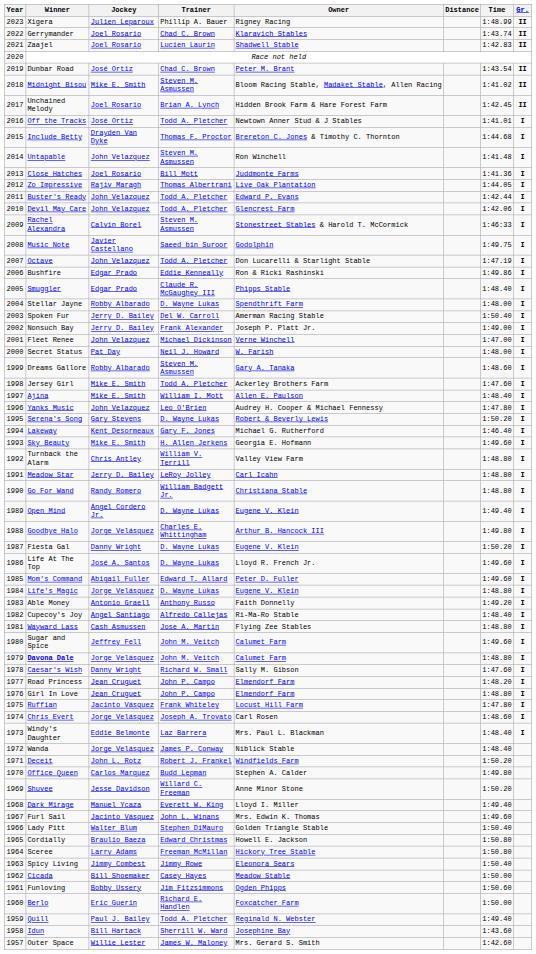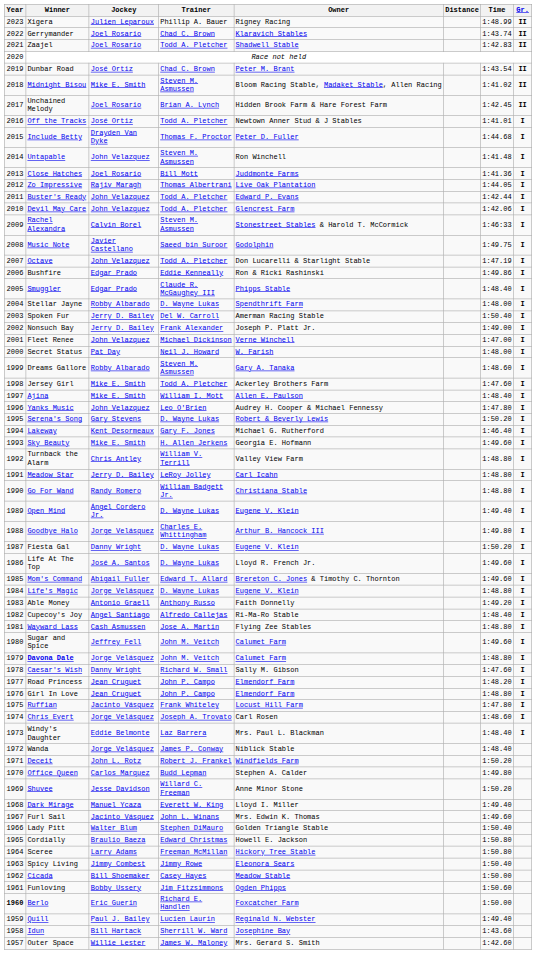 <table class="wikitable sortable" style="font-size:90%">
 <tr>
 <th style="width:30px">Year</th>
 <th style="width:100px">Winner</th>
 <th style="width:110px">Jockey</th>
 <th style="width:120px">Trainer</th>
 <th>Owner</th>
 <th style="width:25px">Distance</th>
 <th style="width:25px">Time</th>
 <th style="width:25px"><a href='#'>Gr.</a></th>
 </tr>
 <tr>
 <td align="center">2023</td>
 <td>Xigera</td>
 <td><a href='#'>Julien Leparoux</a></td>
 <td>Phillip A. Bauer</td>
 <td>Rigney Racing</td>
 <td align="center"></td>
 <td align="center">1:48.99</td>
 <td align="center"><strong>II</strong></td>
 </tr>
 <tr>
 <td align="center">2022</td>
 <td>Gerrymander</td>
 <td><a href='#'>Joel Rosario</a></td>
 <td><a href='#'>Chad C. Brown</a></td>
 <td><a href='#'>Klaravich Stables</a></td>
 <td align="center"></td>
 <td align="center">1:43.74</td>
 <td align="center"><strong>II</strong></td>
 </tr>
 <tr>
 <td align="center">2021</td>
 <td>Zaajel</td>
 <td><a href='#'>Joel Rosario</a></td>
-<td><a href='#'>Lucien Laurin</a></td>
+<td><a href='#'>Todd A. Pletcher</a></td>
 <td><a href='#'>Shadwell Stable</a></td>
 <td align="center"></td>
 <td align="center">1:42.83</td>
 <td align="center"><strong>II</strong></td>
 </tr>
 <tr style="background-color:white">
 <td align="center">2020</td>
 <td colspan="8" align="center"><em>Race not held</em></td>
 </tr>
 <tr>
 <td align="center">2019</td>
 <td>Dunbar Road</td>
 <td><a href='#'>José Ortiz</a></td>
 <td><a href='#'>Chad C. Brown</a></td>
 <td><a href='#'>Peter M. Brant</a></td>
 <td align="center"></td>
 <td align="center">1:43.54</td>
 <td align="center"><strong>II</strong></td>
 </tr>
 <tr>
 <td align="center">2018</td>
 <td><a href='#'>Midnight Bisou</a></td>
 <td><a href='#'>Mike E. Smith</a></td>
 <td><a href='#'>Steven M. Asmussen</a></td>
 <td>Bloom Racing Stable, <a href='#'>Madaket Stable</a>, Allen Racing</td>
 <td align="center"></td>
 <td align="center">1:41.02</td>
 <td align="center"><strong>II</strong></td>
 </tr>
 <tr>
 <td align="center">2017</td>
 <td>Unchained Melody</td>
 <td><a href='#'>Joel Rosario</a></td>
 <td><a href='#'>Brian A. Lynch</a></td>
 <td>Hidden Brook Farm & Hare Forest Farm</td>
 <td align="center"></td>
 <td align="center">1:42.45</td>
 <td align="center"><strong>II</strong></td>
 </tr>
 <tr>
 <td align="center">2016</td>
 <td><a href='#'>Off the Tracks</a></td>
 <td><a href='#'>José Ortiz</a></td>
 <td><a href='#'>Todd A. Pletcher</a></td>
 <td>Newtown Anner Stud & J Stables</td>
 <td align="center"></td>
 <td align="center">1:41.01</td>
 <td align="center"><strong>I</strong></td>
 </tr>
 <tr>
 <td align="center">2015</td>
 <td><a href='#'>Include Betty</a></td>
 <td><a href='#'>Drayden Van Dyke</a></td>
 <td><a href='#'>Thomas F. Proctor</a></td>
-<td><a href='#'>Brereton C. Jones</a> & Timothy C. Thornton</td>
+<td><a href='#'>Peter D. Fuller</a></td>
 <td align="center"></td>
 <td align="center">1:44.68</td>
 <td align="center"><strong>I</strong></td>
 </tr>
 <tr>
 <td align="center">2014</td>
 <td><a href='#'>Untapable</a></td>
 <td><a href='#'>John Velazquez</a></td>
 <td><a href='#'>Steven M. Asmussen</a></td>
 <td>Ron Winchell</td>
 <td align="center"></td>
 <td align="center">1:41.48</td>
 <td align="center"><strong>I</strong></td>
 </tr>
 <tr>
 <td align="center">2013</td>
 <td><a href='#'>Close Hatches</a></td>
 <td><a href='#'>Joel Rosario</a></td>
 <td><a href='#'>Bill Mott</a></td>
 <td><a href='#'>Juddmonte Farms</a></td>
 <td align="center"></td>
 <td align="center">1:41.36</td>
 <td align="center"><strong>I</strong></td>
 </tr>
 <tr>
 <td align="center">2012</td>
 <td><a href='#'>Zo Impressive</a></td>
 <td><a href='#'>Rajiv Maragh</a></td>
 <td><a href='#'>Thomas Albertrani</a></td>
 <td><a href='#'>Live Oak Plantation</a></td>
 <td align="center"></td>
 <td align="center">1:44.05</td>
 <td align="center"><strong>I</strong></td>
 </tr>
 <tr>
 <td align="center">2011</td>
 <td><a href='#'>Buster's Ready</a></td>
 <td><a href='#'>John Velazquez</a></td>
 <td><a href='#'>Todd A. Pletcher</a></td>
 <td><a href='#'>Edward P. Evans</a></td>
 <td align="center"></td>
 <td align="center">1:42.44</td>
 <td align="center"><strong>I</strong></td>
 </tr>
 <tr>
 <td align="center">2010</td>
 <td><a href='#'>Devil May Care</a></td>
 <td><a href='#'>John Velazquez</a></td>
 <td><a href='#'>Todd A. Pletcher</a></td>
 <td><a href='#'>Glencrest Farm</a></td>
 <td align="center"></td>
 <td align="center">1:42.06</td>
 <td align="center"><strong>I</strong></td>
 </tr>
 <tr>
 <td align="center">2009</td>
 <td><a href='#'>Rachel Alexandra</a></td>
 <td><a href='#'>Calvin Borel</a></td>
 <td><a href='#'>Steven M. Asmussen</a></td>
 <td><a href='#'>Stonestreet Stables</a> & Harold T. McCormick</td>
 <td align="center"></td>
 <td align="center">1:46:33</td>
 <td align="center"><strong>I</strong></td>
 </tr>
 <tr>
 <td align="center">2008</td>
 <td><a href='#'>Music Note</a></td>
 <td><a href='#'>Javier Castellano</a></td>
 <td><a href='#'>Saeed bin Suroor</a></td>
 <td><a href='#'>Godolphin</a></td>
 <td align="center"></td>
 <td align="center">1:49.75</td>
 <td align="center"><strong>I</strong></td>
 </tr>
 <tr>
 <td align="center">2007</td>
 <td><a href='#'>Octave</a></td>
 <td><a href='#'>John Velazquez</a></td>
 <td><a href='#'>Todd A. Pletcher</a></td>
 <td>Don Lucarelli & Starlight Stable</td>
 <td align="center"></td>
 <td align="center">1:47.19</td>
 <td align="center"><strong>I</strong></td>
 </tr>
 <tr>
 <td align="center">2006</td>
 <td>Bushfire</td>
 <td><a href='#'>Edgar Prado</a></td>
 <td><a href='#'>Eddie Kenneally</a></td>
 <td>Ron & Ricki Rashinski</td>
 <td align="center"></td>
 <td align="center">1:49.86</td>
 <td align="center"><strong>I</strong></td>
 </tr>
 <tr>
 <td align="center">2005</td>
 <td><a href='#'>Smuggler</a></td>
 <td><a href='#'>Edgar Prado</a></td>
 <td><a href='#'>Claude R. McGaughey III</a></td>
 <td><a href='#'>Phipps Stable</a></td>
 <td align="center"></td>
 <td align="center">1:48.40</td>
 <td align="center"><strong>I</strong></td>
 </tr>
 <tr>
 <td align="center">2004</td>
 <td>Stellar Jayne</td>
 <td><a href='#'>Robby Albarado</a></td>
 <td><a href='#'>D. Wayne Lukas</a></td>
 <td><a href='#'>Spendthrift Farm</a></td>
 <td align="center"></td>
 <td align="center">1:48.00</td>
 <td align="center"><strong>I</strong></td>
 </tr>
 <tr>
 <td align="center">2003</td>
 <td>Spoken Fur</td>
 <td><a href='#'>Jerry D. Bailey</a></td>
 <td><a href='#'>Del W. Carroll</a></td>
 <td>Amerman Racing Stable</td>
 <td align="center"></td>
 <td align="center">1:50.40</td>
 <td align="center"><strong>I</strong></td>
 </tr>
 <tr>
 <td align="center">2002</td>
 <td>Nonsuch Bay</td>
 <td><a href='#'>Jerry D. Bailey</a></td>
 <td><a href='#'>Frank Alexander</a></td>
 <td>Joseph P. Platt Jr.</td>
 <td align="center"></td>
 <td align="center">1:49.00</td>
 <td align="center"><strong>I</strong></td>
 </tr>
 <tr>
 <td align="center">2001</td>
 <td>Fleet Renee</td>
 <td><a href='#'>John Velazquez</a></td>
 <td><a href='#'>Michael Dickinson</a></td>
 <td><a href='#'>Verne Winchell</a></td>
 <td align="center"></td>
 <td align="center">1:47.00</td>
 <td align="center"><strong>I</strong></td>
 </tr>
 <tr>
 <td align="center">2000</td>
 <td>Secret Status</td>
 <td><a href='#'>Pat Day</a></td>
 <td><a href='#'>Neil J. Howard</a></td>
 <td><a href='#'>W. Farish</a></td>
 <td align="center"></td>
 <td align="center">1:48.00</td>
 <td align="center"><strong>I</strong></td>
 </tr>
 <tr>
 <td align="center">1999</td>
 <td>Dreams Gallore</td>
 <td><a href='#'>Robby Albarado</a></td>
 <td><a href='#'>Steven M. Asmussen</a></td>
 <td><a href='#'>Gary A. Tanaka</a></td>
 <td align="center"></td>
 <td align="center">1:48.60</td>
 <td align="center"><strong>I</strong></td>
 </tr>
 <tr>
 <td align="center">1998</td>
 <td>Jersey Girl</td>
 <td><a href='#'>Mike E. Smith</a></td>
 <td><a href='#'>Todd A. Pletcher</a></td>
 <td>Ackerley Brothers Farm</td>
 <td align="center"></td>
 <td align="center">1:47.60</td>
 <td align="center"><strong>I</strong></td>
 </tr>
 <tr>
 <td align="center">1997</td>
 <td><a href='#'>Ajina</a></td>
 <td><a href='#'>Mike E. Smith</a></td>
 <td><a href='#'>William I. Mott</a></td>
 <td><a href='#'>Allen E. Paulson</a></td>
 <td align="center"></td>
 <td align="center">1:48.40</td>
 <td align="center"><strong>I</strong></td>
 </tr>
 <tr>
 <td align="center">1996</td>
 <td><a href='#'>Yanks Music</a></td>
 <td><a href='#'>John Velazquez</a></td>
 <td><a href='#'>Leo O'Brien</a></td>
 <td>Audrey H. Cooper & Michael Fennessy</td>
 <td align="center"></td>
 <td align="center">1:47.80</td>
 <td align="center"><strong>I</strong></td>
 </tr>
 <tr>
 <td align="center">1995</td>
 <td><a href='#'>Serena's Song</a></td>
 <td><a href='#'>Gary Stevens</a></td>
 <td><a href='#'>D. Wayne Lukas</a></td>
 <td><a href='#'>Robert & Beverly Lewis</a></td>
 <td align="center"></td>
 <td align="center">1:50.20</td>
 <td align="center"><strong>I</strong></td>
 </tr>
 <tr>
 <td align="center">1994</td>
 <td><a href='#'>Lakeway</a></td>
 <td><a href='#'>Kent Desormeaux</a></td>
 <td><a href='#'>Gary F. Jones</a></td>
 <td>Michael G. Rutherford</td>
 <td align="center"></td>
 <td align="center">1:46.40</td>
 <td align="center"><strong>I</strong></td>
 </tr>
 <tr>
 <td align="center">1993</td>
 <td><a href='#'>Sky Beauty</a></td>
 <td><a href='#'>Mike E. Smith</a></td>
 <td><a href='#'>H. Allen Jerkens</a></td>
 <td>Georgia E. Hofmann</td>
 <td align="center"></td>
 <td align="center">1:49.60</td>
 <td align="center"><strong>I</strong></td>
 </tr>
 <tr>
 <td align="center">1992</td>
 <td>Turnback the Alarm</td>
 <td><a href='#'>Chris Antley</a></td>
 <td><a href='#'>William V. Terrill</a></td>
 <td>Valley View Farm</td>
 <td align="center"></td>
 <td align="center">1:48.80</td>
 <td align="center"><strong>I</strong></td>
 </tr>
 <tr>
 <td align="center">1991</td>
 <td><a href='#'>Meadow Star</a></td>
 <td><a href='#'>Jerry D. Bailey</a></td>
 <td><a href='#'>LeRoy Jolley</a></td>
 <td><a href='#'>Carl Icahn</a></td>
 <td align="center"></td>
 <td align="center">1:48.80</td>
 <td align="center"><strong>I</strong></td>
 </tr>
 <tr>
 <td align="center">1990</td>
 <td><a href='#'>Go For Wand</a></td>
 <td><a href='#'>Randy Romero</a></td>
 <td><a href='#'>William Badgett Jr.</a></td>
 <td><a href='#'>Christiana Stable</a></td>
 <td align="center"></td>
 <td align="center">1:48.80</td>
 <td align="center"><strong>I</strong></td>
 </tr>
 <tr>
 <td align="center">1989</td>
 <td><a href='#'>Open Mind</a></td>
 <td><a href='#'>Ángel Cordero Jr.</a></td>
 <td><a href='#'>D. Wayne Lukas</a></td>
 <td><a href='#'>Eugene V. Klein</a></td>
 <td align="center"></td>
 <td align="center">1:49.40</td>
 <td align="center"><strong>I</strong></td>
 </tr>
 <tr>
 <td align="center">1988</td>
 <td><a href='#'>Goodbye Halo</a></td>
 <td><a href='#'>Jorge Velásquez</a></td>
 <td><a href='#'>Charles E. Whittingham</a></td>
 <td><a href='#'>Arthur B. Hancock III</a></td>
 <td align="center"></td>
 <td align="center">1:49.80</td>
 <td align="center"><strong>I</strong></td>
 </tr>
 <tr>
 <td align="center">1987</td>
 <td>Fiesta Gal</td>
 <td><a href='#'>Danny Wright</a></td>
 <td><a href='#'>D. Wayne Lukas</a></td>
 <td><a href='#'>Eugene V. Klein</a></td>
 <td align="center"></td>
 <td align="center">1:50.20</td>
 <td align="center"><strong>I</strong></td>
 </tr>
 <tr>
 <td align="center">1986</td>
 <td>Life At The Top</td>
 <td><a href='#'>José A. Santos</a></td>
 <td><a href='#'>D. Wayne Lukas</a></td>
 <td>Lloyd R. French Jr.</td>
 <td align="center"></td>
 <td align="center">1:49.60</td>
 <td align="center"><strong>I</strong></td>
 </tr>
 <tr>
 <td align="center">1985</td>
 <td><a href='#'>Mom's Command</a></td>
 <td><a href='#'>Abigail Fuller</a></td>
 <td><a href='#'>Edward T. Allard</a></td>
-<td><a href='#'>Peter D. Fuller</a></td>
+<td><a href='#'>Brereton C. Jones</a> & Timothy C. Thornton</td>
 <td align="center"></td>
 <td align="center">1:49.60</td>
 <td align="center"><strong>I</strong></td>
 </tr>
 <tr>
 <td align="center">1984</td>
 <td><a href='#'>Life's Magic</a></td>
 <td><a href='#'>Jorge Velásquez</a></td>
 <td><a href='#'>D. Wayne Lukas</a></td>
 <td><a href='#'>Eugene V. Klein</a></td>
 <td align="center"></td>
 <td align="center">1:48.80</td>
 <td align="center"><strong>I</strong></td>
 </tr>
 <tr>
 <td align="center">1983</td>
 <td>Able Money</td>
 <td><a href='#'>Antonio Graell</a></td>
 <td><a href='#'>Anthony Russo</a></td>
 <td>Faith Donnelly</td>
 <td align="center"></td>
 <td align="center">1:49.20</td>
 <td align="center"><strong>I</strong></td>
 </tr>
 <tr>
 <td align="center">1982</td>
 <td>Cupecoy's Joy</td>
 <td><a href='#'>Angel Santiago</a></td>
 <td><a href='#'>Alfredo Callejas</a></td>
 <td>Ri-Ma-Ro Stable</td>
 <td align="center"></td>
 <td align="center">1:48.40</td>
 <td align="center"><strong>I</strong></td>
 </tr>
 <tr>
 <td align="center">1981</td>
 <td><a href='#'>Wayward Lass</a></td>
 <td><a href='#'>Cash Asmussen</a></td>
 <td><a href='#'>Jose A. Martin</a></td>
 <td>Flying Zee Stables</td>
 <td align="center"></td>
 <td align="center">1:48.80</td>
 <td align="center"><strong>I</strong></td>
 </tr>
 <tr>
 <td align="center">1980</td>
 <td>Sugar and Spice</td>
 <td><a href='#'>Jeffrey Fell</a></td>
 <td><a href='#'>John M. Veitch</a></td>
 <td><a href='#'>Calumet Farm</a></td>
 <td align="center"></td>
 <td align="center">1:49.60</td>
 <td align="center"><strong>I</strong></td>
 </tr>
 <tr>
 <td align="center">1979</td>
 <td><strong><a href='#'>Davona Dale</a></strong></td>
 <td><a href='#'>Jorge Velásquez</a></td>
 <td><a href='#'>John M. Veitch</a></td>
 <td><a href='#'>Calumet Farm</a></td>
 <td align="center"></td>
 <td align="center">1:48.80</td>
 <td align="center"><strong>I</strong></td>
 </tr>
 <tr>
 <td align="center">1978</td>
 <td><a href='#'>Caesar's Wish</a></td>
 <td><a href='#'>Danny Wright</a></td>
 <td><a href='#'>Richard W. Small</a></td>
 <td>Sally M. Gibson</td>
 <td align="center"></td>
 <td align="center">1:47.60</td>
 <td align="center"><strong>I</strong></td>
 </tr>
 <tr>
 <td align="center">1977</td>
 <td>Road Princess</td>
 <td><a href='#'>Jean Cruguet</a></td>
 <td><a href='#'>John P. Campo</a></td>
 <td><a href='#'>Elmendorf Farm</a></td>
 <td align="center"></td>
 <td align="center">1:48.20</td>
 <td align="center"><strong>I</strong></td>
 </tr>
 <tr>
 <td align="center">1976</td>
 <td>Girl In Love</td>
 <td><a href='#'>Jean Cruguet</a></td>
 <td><a href='#'>John P. Campo</a></td>
 <td><a href='#'>Elmendorf Farm</a></td>
 <td align="center"></td>
 <td align="center">1:48.80</td>
 <td align="center"><strong>I</strong></td>
 </tr>
 <tr>
 <td align="center">1975</td>
 <td><a href='#'>Ruffian</a></td>
 <td><a href='#'>Jacinto Vásquez</a></td>
 <td><a href='#'>Frank Whiteley</a></td>
 <td><a href='#'>Locust Hill Farm</a></td>
 <td align="center"></td>
 <td align="center">1:47.80</td>
 <td align="center"><strong>I</strong></td>
 </tr>
 <tr>
 <td align="center">1974</td>
 <td><a href='#'>Chris Evert</a></td>
 <td><a href='#'>Jorge Velásquez</a></td>
 <td><a href='#'>Joseph A. Trovato</a></td>
 <td>Carl Rosen</td>
 <td align="center"></td>
 <td align="center">1:48.60</td>
 <td align="center"><strong>I</strong></td>
 </tr>
 <tr>
 <td align="center">1973</td>
 <td>Windy's Daughter</td>
 <td><a href='#'>Eddie Belmonte</a></td>
 <td><a href='#'>Laz Barrera</a></td>
 <td>Mrs. Paul L. Blackman</td>
 <td align="center"></td>
 <td align="center">1:48.40</td>
 <td align="center"><strong>I</strong></td>
 </tr>
 <tr>
 <td align="center">1972</td>
 <td>Wanda</td>
 <td><a href='#'>Jorge Velásquez</a></td>
 <td><a href='#'>James P. Conway</a></td>
 <td>Niblick Stable</td>
 <td align="center"></td>
 <td align="center">1:48.40</td>
 <td></td>
 </tr>
 <tr>
 <td align="center">1971</td>
 <td><a href='#'>Deceit</a></td>
 <td><a href='#'>John L. Rotz</a></td>
 <td><a href='#'>Robert J. Frankel</a></td>
 <td><a href='#'>Windfields Farm</a></td>
 <td align="center"></td>
 <td align="center">1:50.20</td>
 <td></td>
 </tr>
 <tr>
 <td align="center">1970</td>
 <td><a href='#'>Office Queen</a></td>
 <td><a href='#'>Carlos Marquez</a></td>
 <td><a href='#'>Budd Lepman</a></td>
 <td>Stephen A. Calder</td>
 <td align="center"></td>
 <td align="center">1:49.80</td>
 <td></td>
 </tr>
 <tr>
 <td align="center">1969</td>
 <td><a href='#'>Shuvee</a></td>
 <td><a href='#'>Jesse Davidson</a></td>
 <td><a href='#'>Willard C. Freeman</a></td>
 <td>Anne Minor Stone</td>
 <td align="center"></td>
 <td align="center">1:50.20</td>
 <td></td>
 </tr>
 <tr>
 <td align="center">1968</td>
 <td><a href='#'>Dark Mirage</a></td>
 <td><a href='#'>Manuel Ycaza</a></td>
 <td><a href='#'>Everett W. King</a></td>
 <td>Lloyd I. Miller</td>
 <td align="center"></td>
 <td align="center">1:49.40</td>
 <td></td>
 </tr>
 <tr>
 <td align="center">1967</td>
 <td>Furl Sail</td>
 <td><a href='#'>Jacinto Vásquez</a></td>
 <td><a href='#'>John L. Winans</a></td>
 <td>Mrs. Edwin K. Thomas</td>
 <td align="center"></td>
 <td align="center">1:49.60</td>
 <td></td>
 </tr>
 <tr>
 <td align="center">1966</td>
 <td>Lady Pitt</td>
 <td><a href='#'>Walter Blum</a></td>
 <td><a href='#'>Stephen DiMauro</a></td>
 <td>Golden Triangle Stable</td>
 <td align="center"></td>
 <td align="center">1:50.40</td>
 <td></td>
 </tr>
 <tr>
 <td align="center">1965</td>
 <td>Cordially</td>
 <td><a href='#'>Braulio Baeza</a></td>
 <td><a href='#'>Edward Christmas</a></td>
 <td>Howell E. Jackson</td>
 <td align="center"></td>
 <td align="center">1:50.80</td>
 <td></td>
 </tr>
 <tr>
 <td align="center">1964</td>
 <td>Sceree</td>
 <td><a href='#'>Larry Adams</a></td>
 <td><a href='#'>Freeman McMillan</a></td>
 <td><a href='#'>Hickory Tree Stable</a></td>
 <td align="center"></td>
 <td align="center">1:50.80</td>
 <td></td>
 </tr>
 <tr>
 <td align="center">1963</td>
 <td>Spicy Living</td>
 <td><a href='#'>Jimmy Combest</a></td>
 <td><a href='#'>Jimmy Rowe</a></td>
 <td><a href='#'>Eleonora Sears</a></td>
 <td align="center"></td>
 <td align="center">1:50.40</td>
 <td></td>
 </tr>
 <tr>
 <td align="center">1962</td>
 <td><a href='#'>Cicada</a></td>
 <td><a href='#'>Bill Shoemaker</a></td>
 <td><a href='#'>Casey Hayes</a></td>
 <td><a href='#'>Meadow Stable</a></td>
 <td align="center"></td>
 <td align="center">1:50.00</td>
 <td></td>
 </tr>
 <tr>
 <td align="center">1961</td>
 <td>Funloving</td>
 <td><a href='#'>Bobby Ussery</a></td>
 <td><a href='#'>Jim Fitzsimmons</a></td>
 <td><a href='#'>Ogden Phipps</a></td>
 <td align="center"></td>
 <td align="center">1:50.60</td>
 <td></td>
 </tr>
 <tr>
-<td align="center">1960</td>
+<td align="center"><strong>1960</strong></td>
 <td><a href='#'>Berlo</a></td>
 <td><a href='#'>Eric Guerin</a></td>
 <td><a href='#'>Richard E. Handlen</a></td>
 <td><a href='#'>Foxcatcher Farm</a></td>
 <td align="center"></td>
 <td align="center">1:50.00</td>
 <td></td>
 </tr>
 <tr>
 <td align="center">1959</td>
 <td><a href='#'>Quill</a></td>
 <td><a href='#'>Paul J. Bailey</a></td>
-<td><a href='#'>Todd A. Pletcher</a></td>
+<td><a href='#'>Lucien Laurin</a></td>
 <td><a href='#'>Reginald N. Webster</a></td>
 <td align="center"></td>
 <td align="center">1:49.40</td>
 <td></td>
 </tr>
 <tr>
 <td align="center">1958</td>
 <td><a href='#'>Idun</a></td>
 <td><a href='#'>Bill Hartack</a></td>
 <td><a href='#'>Sherrill W. Ward</a></td>
 <td><a href='#'>Josephine Bay</a></td>
 <td align="center"></td>
 <td align="center">1:43.60</td>
 <td></td>
 </tr>
 <tr>
 <td align="center">1957</td>
 <td>Outer Space</td>
 <td><a href='#'>Willie Lester</a></td>
 <td><a href='#'>James W. Maloney</a></td>
 <td>Mrs. Gerard S. Smith</td>
 <td align="center"></td>
 <td align="center">1:42.60</td>
 <td></td>
 </tr>
 </table>
